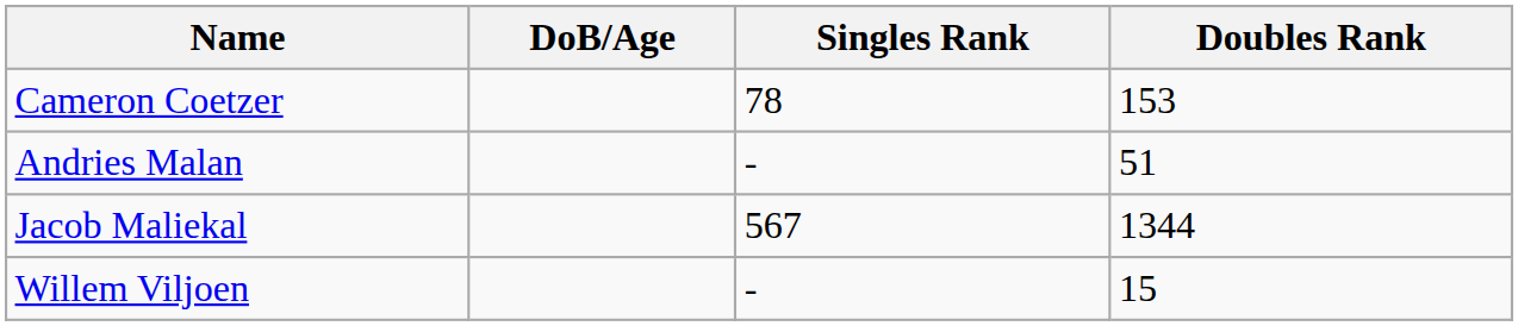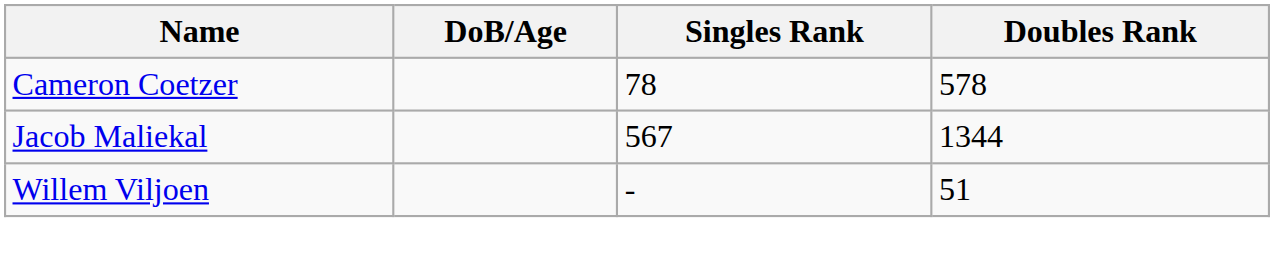 <table class="wikitable"  style="width:600px; font-size:95%;">
 <tr>
 <th align="left">Name</th>
 <th align="left">DoB/Age</th>
 <th align="left">Singles Rank</th>
 <th align="left">Doubles Rank</th>
 </tr>
 <tr>
 <td><a href='#'>Cameron Coetzer</a></td>
 <td></td>
 <td>78</td>
-<td>153</td>
-</tr>
-<tr>
-<td><a href='#'>Andries Malan</a></td>
-<td></td>
-<td>-</td>
-<td>51</td>
+<td>578</td>
 </tr>
 <tr>
 <td><a href='#'>Jacob Maliekal</a></td>
 <td></td>
 <td>567</td>
 <td>1344</td>
 </tr>
 <tr>
 <td><a href='#'>Willem Viljoen</a></td>
 <td></td>
 <td>-</td>
-<td>15</td>
+<td>51</td>
 </tr>
 </table>
